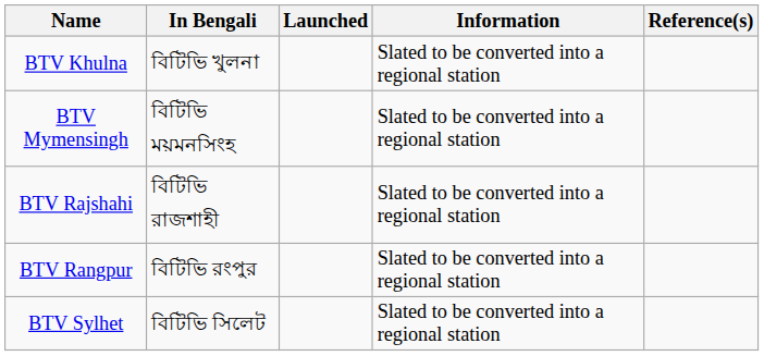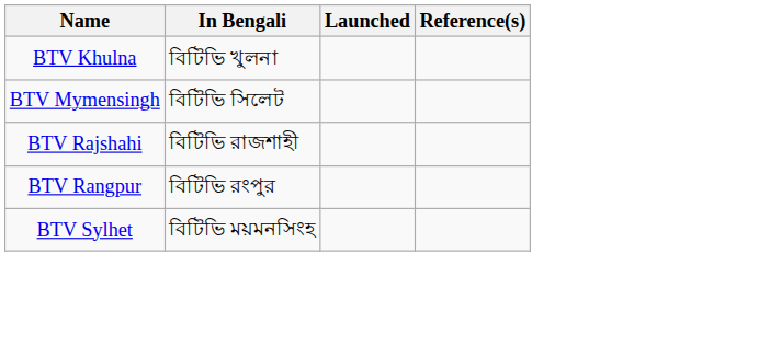 <table class="wikitable sortable">
 <tr>
 <th>Name</th>
 <th>In Bengali</th>
 <th>Launched</th>
-<th>Information</th>
 <th>Reference(s)</th>
 </tr>
 <tr>
 <td align="center"><a href='#'>BTV Khulna</a></td>
 <td>বিটিভি খুলনা</td>
 <td></td>
-<td>Slated to be converted into a regional station</td>
 <td></td>
 </tr>
 <tr>
 <td align="center"><a href='#'>BTV Mymensingh</a></td>
-<td>বিটিভি ময়মনসিংহ</td>
+<td>বিটিভি সিলেট</td>
 <td></td>
-<td>Slated to be converted into a regional station</td>
 <td></td>
 </tr>
 <tr>
 <td align="center"><a href='#'>BTV Rajshahi</a></td>
 <td>বিটিভি রাজশাহী</td>
 <td></td>
-<td>Slated to be converted into a regional station</td>
 <td></td>
 </tr>
 <tr>
 <td align="center"><a href='#'>BTV Rangpur</a></td>
 <td>বিটিভি রংপুর</td>
 <td></td>
-<td>Slated to be converted into a regional station</td>
 <td></td>
 </tr>
 <tr>
 <td align="center"><a href='#'>BTV Sylhet</a></td>
-<td>বিটিভি সিলেট</td>
+<td>বিটিভি ময়মনসিংহ</td>
 <td></td>
-<td>Slated to be converted into a regional station</td>
 <td></td>
 </tr>
 </table>
